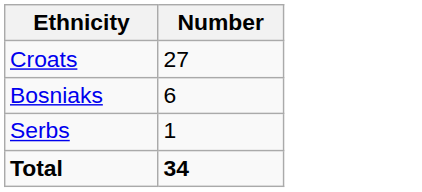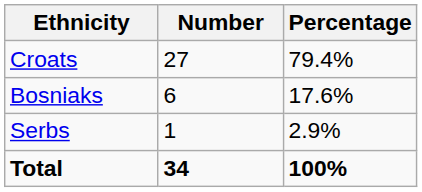 <table class="wikitable">
 <tr>
 <th width="100px">Ethnicity</th>
 <th width="80px">Number</th>
+<th width="80px">Percentage</th>
 </tr>
 <tr>
 <td><a href='#'>Croats</a></td>
 <td>27</td>
+<td>79.4%</td>
 </tr>
 <tr>
 <td><a href='#'>Bosniaks</a></td>
 <td>6</td>
+<td>17.6%</td>
 </tr>
 <tr>
 <td><a href='#'>Serbs</a></td>
 <td>1</td>
+<td>2.9%</td>
 </tr>
 <tr>
 <td><strong>Total</strong></td>
 <td><strong>34</strong></td>
+<td><strong>100%</strong></td>
 </tr>
 </table>
